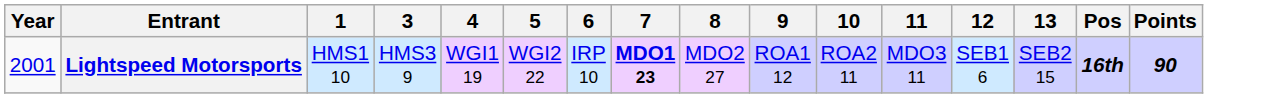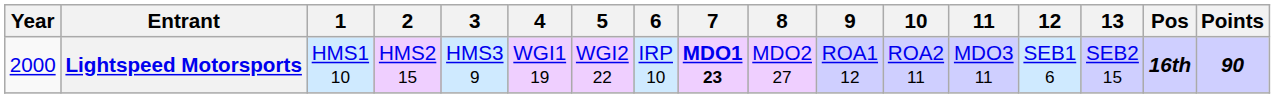 <table class="wikitable" style="text-align:center; font-size:85%">
 <tr>
 <th>Year</th>
 <th>Entrant</th>
 <th>1</th>
+<th>2</th>
 <th>3</th>
 <th>4</th>
 <th>5</th>
 <th>6</th>
 <th>7</th>
 <th>8</th>
 <th>9</th>
 <th>10</th>
 <th>11</th>
 <th>12</th>
 <th>13</th>
 <th>Pos</th>
 <th>Points</th>
 </tr>
 <tr>
-<td><a href='#'>2001</a></td>
+<td><a href='#'>2000</a></td>
 <th nowrap><a href='#'>Lightspeed Motorsports</a></th>
 <td style="background-color:#CFEAFF"><a href='#'>HMS1</a><br><small>10</small></td>
+<td style="background-color:#EFCFFF"><a href='#'>HMS2</a><br><small>15</small></td>
 <td style="background-color:#CFEAFF"><a href='#'>HMS3</a><br><small>9</small></td>
 <td style="background-color:#EFCFFF"><a href='#'>WGI1</a><br><small>19</small></td>
 <td style="background-color:#EFCFFF"><a href='#'>WGI2</a><br><small>22</small></td>
 <td style="background-color:#CFEAFF"><a href='#'>IRP</a><br><small>10</small></td>
 <td style="background-color:#EFCFFF"><strong><a href='#'>MDO1</a><br><small>23</small></strong></td>
 <td style="background-color:#EFCFFF"><a href='#'>MDO2</a><br><small>27</small></td>
 <td style="background-color:#CFCFFF"><a href='#'>ROA1</a><br><small>12</small></td>
 <td style="background-color:#CFCFFF"><a href='#'>ROA2</a><br><small>11</small></td>
 <td style="background-color:#CFCFFF"><a href='#'>MDO3</a><br><small>11</small></td>
 <td style="background-color:#CFEAFF"><a href='#'>SEB1</a><br><small>6</small></td>
 <td style="background-color:#CFCFFF"><a href='#'>SEB2</a><br><small>15</small></td>
 <td style="background-color:#CFCFFF"><strong><em>16th</em></strong></td>
 <td style="background-color:#CFCFFF"><strong><em>90</em></strong></td>
 </tr>
 </table>
